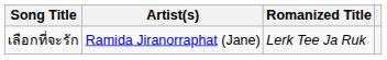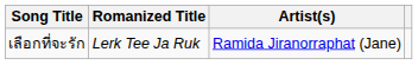 <table class="wikitable">
 <tr>
 <th>Song Title</th>
+<th>Romanized Title</th>
 <th>Artist(s)</th>
-<th>Romanized Title</th>
 <th></th>
 </tr>
 <tr>
 <td>เลือกที่จะรัก</td>
+<td><em>Lerk Tee Ja Ruk</em></td>
 <td><a href='#'>Ramida Jiranorraphat</a> (Jane)</td>
-<td><em>Lerk Tee Ja Ruk</em></td>
 <td style="text-align: center;"></td>
 </tr>
 </table>
